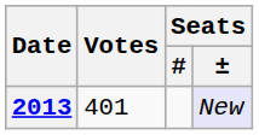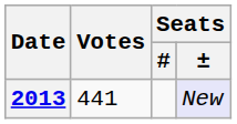 <table class="wikitable">
 <tr>
 <th rowspan="2">Date</th>
 <th rowspan="2">Votes</th>
 <th colspan="2">Seats</th>
 </tr>
 <tr>
 <th>#</th>
 <th>±</th>
 </tr>
 <tr>
 <th><a href='#'>2013</a></th>
-<td>401</td>
+<td>441</td>
 <td></td>
 <td style="background: lavender;"><em>New</em></td>
 </tr>
 </table>
